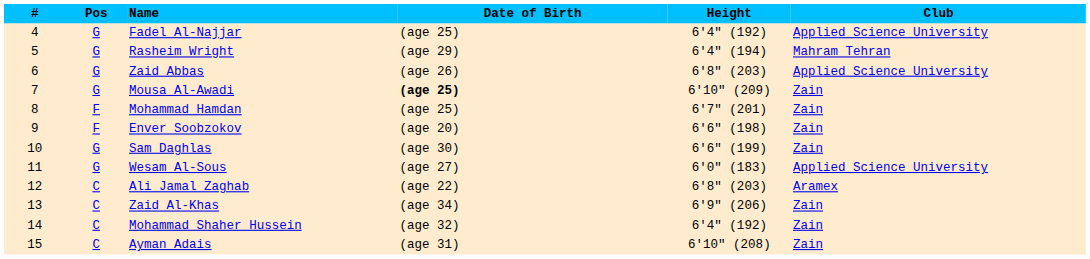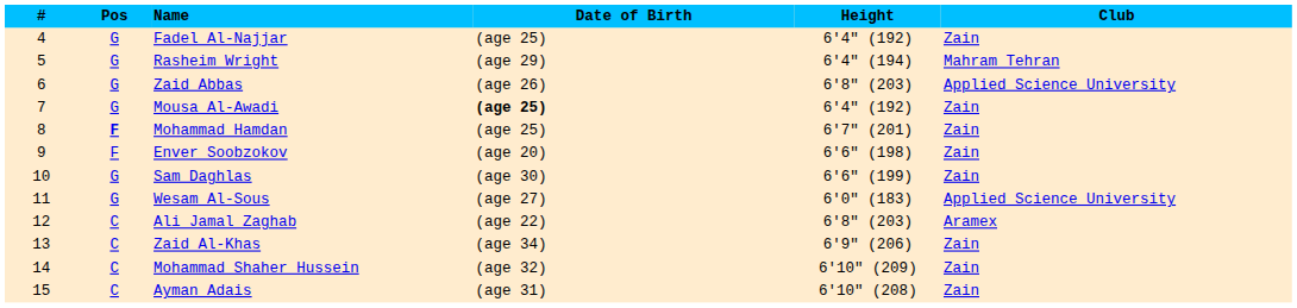 <table border=0 cellpadding=2 cellspacing=0  |- bgcolor=#FFECCE style="text-align:center; font-size:90%;" width=80%>
 <tr bgcolor=#00BFFF>
 <th width=5%>#</th>
 <th width=5%>Pos</th>
 <th width=22% align=left>Name</th>
 <th width=22%>Date of Birth</th>
 <th width=10%>Height</th>
 <th width=24%>Club</th>
 </tr>
 <tr>
 <td>4</td>
 <td><a href='#'>G</a></td>
 <td align=left><a href='#'>Fadel Al-Najjar</a></td>
 <td align=left> (age 25)</td>
 <td>6'4" (192)</td>
-<td align=left> <a href='#'>Applied Science University</a></td>
+<td align=left> <a href='#'>Zain</a></td>
 </tr>
 <tr>
 <td>5</td>
 <td><a href='#'>G</a></td>
 <td align=left><a href='#'>Rasheim Wright</a></td>
 <td align=left> (age 29)</td>
 <td>6'4" (194)</td>
 <td align=left> <a href='#'>Mahram Tehran</a></td>
 </tr>
 <tr>
 <td>6</td>
 <td><a href='#'>G</a></td>
 <td align=left><a href='#'>Zaid Abbas</a></td>
 <td align=left> (age 26)</td>
 <td>6'8" (203)</td>
 <td align=left> <a href='#'>Applied Science University</a></td>
 </tr>
 <tr>
 <td>7</td>
 <td><a href='#'>G</a></td>
 <td align=left><a href='#'>Mousa Al-Awadi</a></td>
 <td align=left><strong> (age 25)</strong></td>
-<td>6'10" (209)</td>
+<td>6'4" (192)</td>
 <td align=left> <a href='#'>Zain</a></td>
 </tr>
 <tr>
 <td>8</td>
-<td><a href='#'>F</a></td>
+<td><strong><a href='#'>F</a></strong></td>
 <td align=left><a href='#'>Mohammad Hamdan</a></td>
 <td align=left> (age 25)</td>
 <td>6'7" (201)</td>
 <td align=left> <a href='#'>Zain</a></td>
 </tr>
 <tr>
 <td>9</td>
 <td><a href='#'>F</a></td>
 <td align=left><a href='#'>Enver Soobzokov</a></td>
 <td align=left> (age 20)</td>
 <td>6'6" (198)</td>
 <td align=left> <a href='#'>Zain</a></td>
 </tr>
 <tr>
 <td>10</td>
 <td><a href='#'>G</a></td>
 <td align=left><a href='#'>Sam Daghlas</a></td>
 <td align=left> (age 30)</td>
 <td>6'6" (199)</td>
 <td align=left> <a href='#'>Zain</a></td>
 </tr>
 <tr>
 <td>11</td>
 <td><a href='#'>G</a></td>
 <td align=left><a href='#'>Wesam Al-Sous</a></td>
 <td align=left> (age 27)</td>
 <td>6'0" (183)</td>
 <td align=left> <a href='#'>Applied Science University</a></td>
 </tr>
 <tr>
 <td>12</td>
 <td><a href='#'>C</a></td>
 <td align=left><a href='#'>Ali Jamal Zaghab</a></td>
 <td align=left> (age 22)</td>
 <td>6'8" (203)</td>
 <td align=left> <a href='#'>Aramex</a></td>
 </tr>
 <tr>
 <td>13</td>
 <td><a href='#'>C</a></td>
 <td align=left><a href='#'>Zaid Al-Khas</a></td>
 <td align=left> (age 34)</td>
 <td>6'9" (206)</td>
 <td align=left> <a href='#'>Zain</a></td>
 </tr>
 <tr>
 <td>14</td>
 <td><a href='#'>C</a></td>
 <td align=left><a href='#'>Mohammad Shaher Hussein</a></td>
 <td align=left> (age 32)</td>
-<td>6'4" (192)</td>
+<td>6'10" (209)</td>
 <td align=left> <a href='#'>Zain</a></td>
 </tr>
 <tr>
 <td>15</td>
 <td><a href='#'>C</a></td>
 <td align=left><a href='#'>Ayman Adais</a></td>
 <td align=left> (age 31)</td>
 <td>6'10" (208)</td>
 <td align=left> <a href='#'>Zain</a></td>
 </tr>
 </table>
